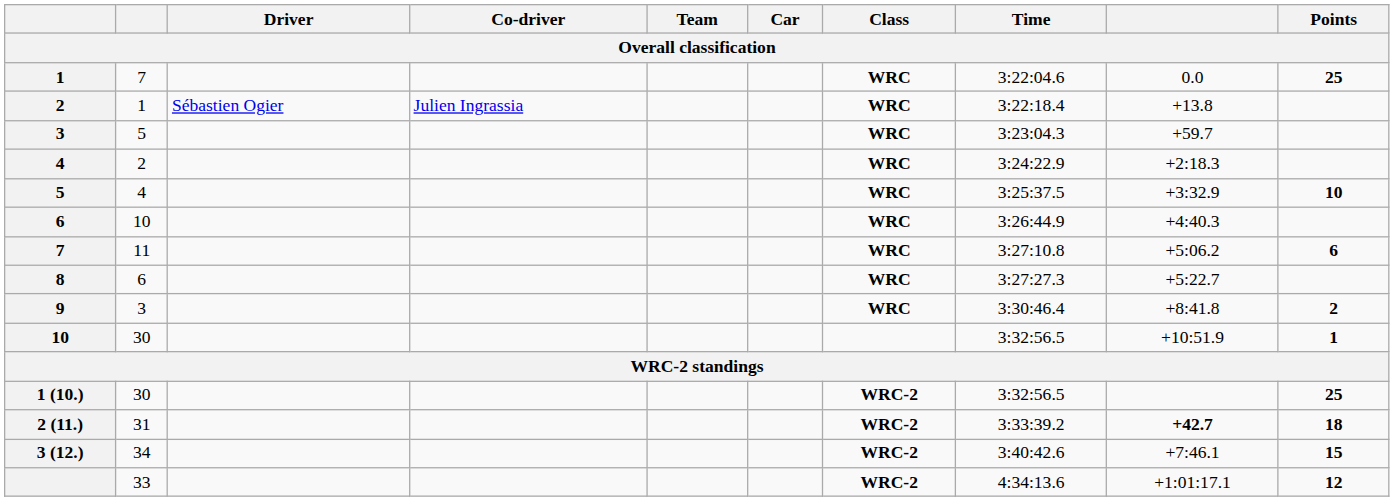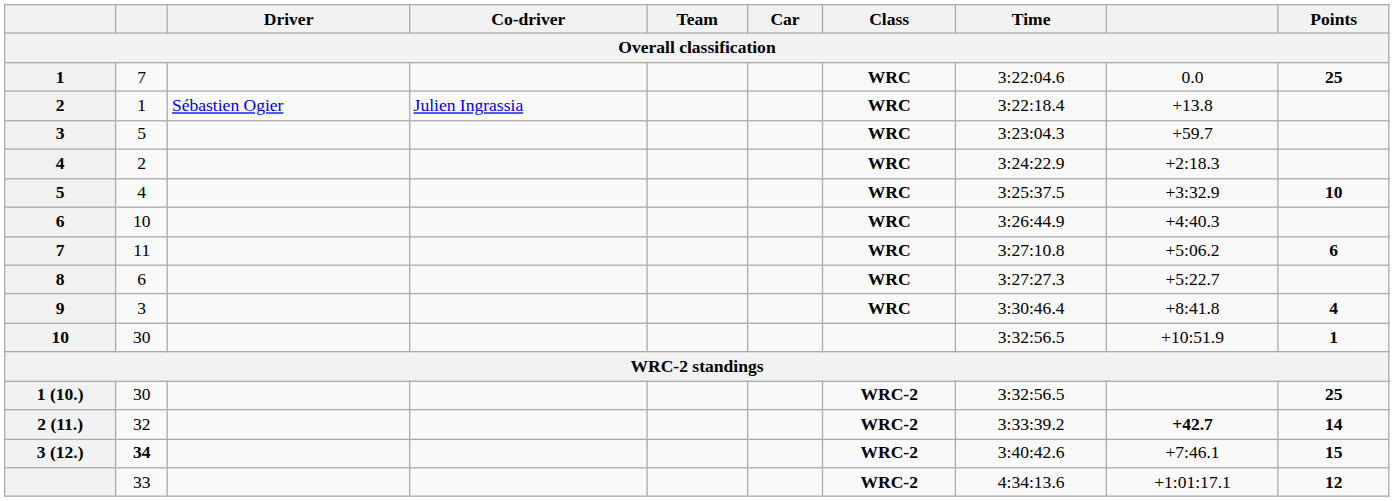 <table class="wikitable" width=85% style="font-size: 85%;">
 <tr>
 <th></th>
 <th></th>
 <th>Driver</th>
 <th>Co-driver</th>
 <th>Team</th>
 <th>Car</th>
 <th>Class</th>
 <th>Time</th>
 <th></th>
 <th>Points</th>
 </tr>
 <tr>
 <th colspan=10>Overall classification</th>
 </tr>
 <tr>
 <th>1</th>
 <td align="center">7</td>
 <td></td>
 <td></td>
 <td></td>
 <td></td>
 <td align="center"><strong><span>WRC</span></strong></td>
 <td align="center">3:22:04.6</td>
 <td align="center">0.0</td>
 <td align="center"><strong>25</strong></td>
 </tr>
 <tr>
 <th>2</th>
 <td align="center">1</td>
 <td> <a href='#'>Sébastien Ogier</a></td>
 <td> <a href='#'>Julien Ingrassia</a></td>
 <td></td>
 <td></td>
 <td align="center"><strong><span>WRC</span></strong></td>
 <td align="center">3:22:18.4</td>
 <td align="center">+13.8</td>
 <td align="center"><strong></strong></td>
 </tr>
 <tr>
 <th>3</th>
 <td align="center">5</td>
 <td></td>
 <td></td>
 <td></td>
 <td></td>
 <td align="center"><strong><span>WRC</span></strong></td>
 <td align="center">3:23:04.3</td>
 <td align="center">+59.7</td>
 <td align="center"><strong></strong></td>
 </tr>
 <tr>
 <th>4</th>
 <td align="center">2</td>
 <td></td>
 <td></td>
 <td></td>
 <td></td>
 <td align="center"><strong><span>WRC</span></strong></td>
 <td align="center">3:24:22.9</td>
 <td align="center">+2:18.3</td>
 <td align="center"><strong></strong></td>
 </tr>
 <tr>
 <th>5</th>
 <td align="center">4</td>
 <td></td>
 <td></td>
 <td></td>
 <td></td>
 <td align="center"><strong><span>WRC</span></strong></td>
 <td align="center">3:25:37.5</td>
 <td align="center">+3:32.9</td>
 <td align="center"><strong>10</strong></td>
 </tr>
 <tr>
 <th>6</th>
 <td align="center">10</td>
 <td></td>
 <td></td>
 <td></td>
 <td></td>
 <td align="center"><strong><span>WRC</span></strong></td>
 <td align="center">3:26:44.9</td>
 <td align="center">+4:40.3</td>
 <td align="center"><strong></strong></td>
 </tr>
 <tr>
 <th>7</th>
 <td align="center">11</td>
 <td></td>
 <td></td>
 <td></td>
 <td></td>
 <td align="center"><strong><span>WRC</span></strong></td>
 <td align="center">3:27:10.8</td>
 <td align="center">+5:06.2</td>
 <td align="center"><strong>6</strong></td>
 </tr>
 <tr>
 <th>8</th>
 <td align="center">6</td>
 <td></td>
 <td></td>
 <td></td>
 <td></td>
 <td align="center"><strong><span>WRC</span></strong></td>
 <td align="center">3:27:27.3</td>
 <td align="center">+5:22.7</td>
 <td align="center"><strong></strong></td>
 </tr>
 <tr>
 <th>9</th>
 <td align="center">3</td>
 <td></td>
 <td></td>
 <td></td>
 <td></td>
 <td align="center"><strong><span>WRC</span></strong></td>
 <td align="center">3:30:46.4</td>
 <td align="center">+8:41.8</td>
-<td align="center"><strong>2</strong></td>
+<td align="center"><strong>4</strong></td>
 </tr>
 <tr>
 <th>10</th>
 <td align="center">30</td>
 <td></td>
 <td></td>
 <td></td>
 <td></td>
 <td align="center"><strong><span></span></strong></td>
 <td align="center">3:32:56.5</td>
 <td align="center">+10:51.9</td>
 <td align="center"><strong>1</strong></td>
 </tr>
 <tr>
 <th colspan=10>WRC-2 standings</th>
 </tr>
 <tr>
 <th>1 (10.)</th>
 <td align="center">30</td>
 <td></td>
 <td></td>
 <td></td>
 <td></td>
 <td align="center"><strong><span>WRC-2</span></strong></td>
 <td align="center">3:32:56.5</td>
 <td align="center"></td>
 <td align="center"><strong>25</strong></td>
 </tr>
 <tr>
 <th>2 (11.)</th>
-<td align="center">31</td>
+<td align="center">32</td>
 <td></td>
 <td></td>
 <td></td>
 <td></td>
 <td align="center"><strong><span>WRC-2</span></strong></td>
 <td align="center">3:33:39.2</td>
 <td align="center"><strong>+42.7</strong></td>
-<td align="center"><strong>18</strong></td>
+<td align="center"><strong>14</strong></td>
 </tr>
 <tr>
 <th>3 (12.)</th>
-<td align="center">34</td>
+<td align="center"><strong>34</strong></td>
 <td></td>
 <td></td>
 <td></td>
 <td></td>
 <td align="center"><strong><span>WRC-2</span></strong></td>
 <td align="center">3:40:42.6</td>
 <td align="center">+7:46.1</td>
 <td align="center"><strong>15</strong></td>
 </tr>
 <tr>
 <th></th>
 <td align="center">33</td>
 <td></td>
 <td></td>
 <td></td>
 <td></td>
 <td align="center"><strong><span>WRC-2</span></strong></td>
 <td align="center">4:34:13.6</td>
 <td align="center">+1:01:17.1</td>
 <td align="center"><strong>12</strong></td>
 </tr>
 </table>
